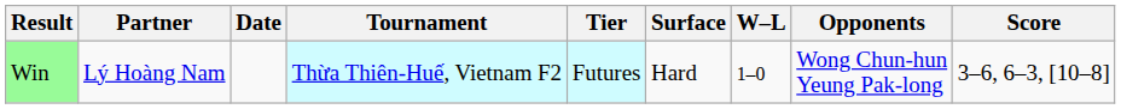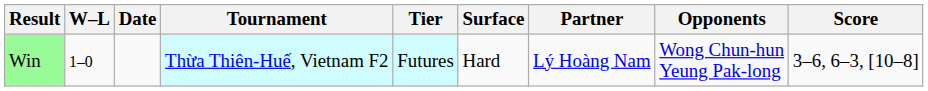 <table class="sortable wikitable">
 <tr>
 <th>Result</th>
-<th>Partner</th>
+<th class="unsortable">W–L</th>
 <th>Date</th>
 <th>Tournament</th>
 <th>Tier</th>
 <th>Surface</th>
-<th class="unsortable">W–L</th>
+<th>Partner</th>
 <th>Opponents</th>
 <th class="unsortable">Score</th>
 </tr>
 <tr>
 <td bgcolor=98fb98>Win</td>
-<td> <a href='#'>Lý Hoàng Nam</a></td>
+<td><small>1–0</small></td>
 <td></td>
 <td style="background:#cffcff;"><a href='#'>Thừa Thiên-Huế</a>, Vietnam F2</td>
 <td style="background:#cffcff;">Futures</td>
 <td>Hard</td>
-<td><small>1–0</small></td>
+<td> <a href='#'>Lý Hoàng Nam</a></td>
 <td> <a href='#'>Wong Chun-hun</a><br> <a href='#'>Yeung Pak-long</a></td>
 <td>3–6, 6–3, [10–8]</td>
 </tr>
 </table>
